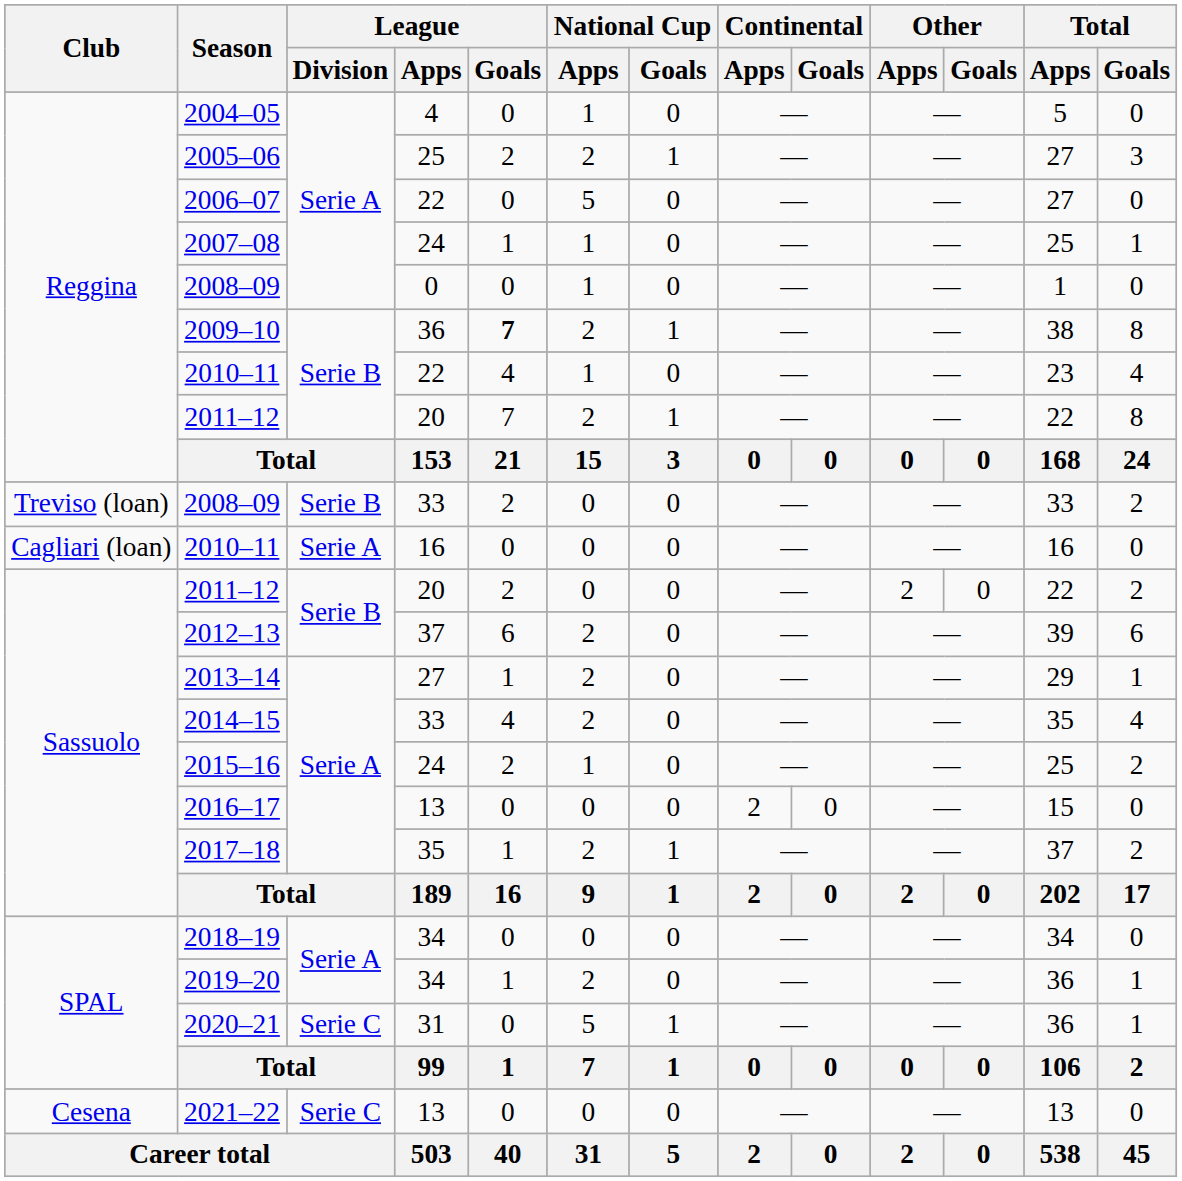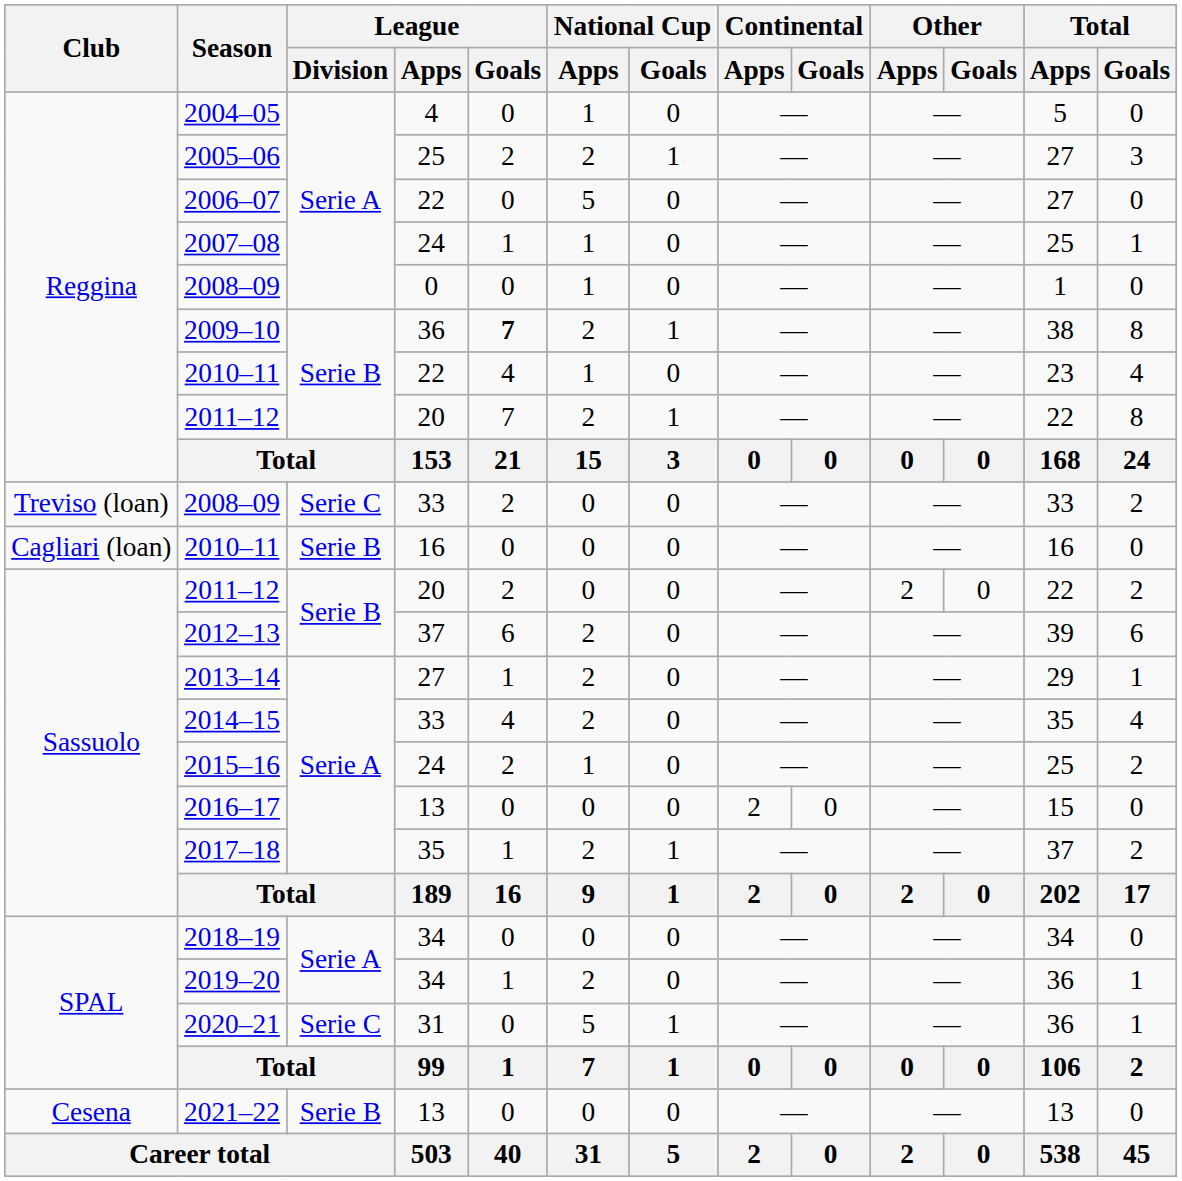 <table class="wikitable" style="text-align: center;">
 <tr>
 <th rowspan="2">Club</th>
 <th rowspan="2">Season</th>
 <th colspan="3">League</th>
 <th colspan="2">National Cup</th>
 <th colspan="2">Continental</th>
 <th colspan="2">Other</th>
 <th colspan="2">Total</th>
 </tr>
 <tr>
 <th>Division</th>
 <th>Apps</th>
 <th>Goals</th>
 <th>Apps</th>
 <th>Goals</th>
 <th>Apps</th>
 <th>Goals</th>
 <th>Apps</th>
 <th>Goals</th>
 <th>Apps</th>
 <th>Goals</th>
 </tr>
 <tr>
 <td rowspan="9"><a href='#'>Reggina</a></td>
 <td><a href='#'>2004–05</a></td>
 <td rowspan="5"><a href='#'>Serie A</a></td>
 <td>4</td>
 <td>0</td>
 <td>1</td>
 <td>0</td>
 <td colspan="2">—</td>
 <td colspan="2">—</td>
 <td>5</td>
 <td>0</td>
 </tr>
 <tr>
 <td><a href='#'>2005–06</a></td>
 <td>25</td>
 <td>2</td>
 <td>2</td>
 <td>1</td>
 <td colspan="2">—</td>
 <td colspan="2">—</td>
 <td>27</td>
 <td>3</td>
 </tr>
 <tr>
 <td><a href='#'>2006–07</a></td>
 <td>22</td>
 <td>0</td>
 <td>5</td>
 <td>0</td>
 <td colspan="2">—</td>
 <td colspan="2">—</td>
 <td>27</td>
 <td>0</td>
 </tr>
 <tr>
 <td><a href='#'>2007–08</a></td>
 <td>24</td>
 <td>1</td>
 <td>1</td>
 <td>0</td>
 <td colspan="2">—</td>
 <td colspan="2">—</td>
 <td>25</td>
 <td>1</td>
 </tr>
 <tr>
 <td><a href='#'>2008–09</a></td>
 <td>0</td>
 <td>0</td>
 <td>1</td>
 <td>0</td>
 <td colspan="2">—</td>
 <td colspan="2">—</td>
 <td>1</td>
 <td>0</td>
 </tr>
 <tr>
 <td><a href='#'>2009–10</a></td>
 <td rowspan="3"><a href='#'>Serie B</a></td>
 <td>36</td>
 <td><strong>7</strong></td>
 <td>2</td>
 <td>1</td>
 <td colspan="2">—</td>
 <td colspan="2">—</td>
 <td>38</td>
 <td>8</td>
 </tr>
 <tr>
 <td><a href='#'>2010–11</a></td>
 <td>22</td>
 <td>4</td>
 <td>1</td>
 <td>0</td>
 <td colspan="2">—</td>
 <td colspan="2">—</td>
 <td>23</td>
 <td>4</td>
 </tr>
 <tr>
 <td><a href='#'>2011–12</a></td>
 <td>20</td>
 <td>7</td>
 <td>2</td>
 <td>1</td>
 <td colspan="2">—</td>
 <td colspan="2">—</td>
 <td>22</td>
 <td>8</td>
 </tr>
 <tr>
 <th colspan="2">Total</th>
 <th>153</th>
 <th>21</th>
 <th>15</th>
 <th>3</th>
 <th>0</th>
 <th>0</th>
 <th>0</th>
 <th>0</th>
 <th>168</th>
 <th>24</th>
 </tr>
 <tr>
 <td><a href='#'>Treviso</a> (loan)</td>
 <td><a href='#'>2008–09</a></td>
-<td><a href='#'>Serie B</a></td>
+<td><a href='#'>Serie C</a></td>
 <td>33</td>
 <td>2</td>
 <td>0</td>
 <td>0</td>
 <td colspan="2">—</td>
 <td colspan="2">—</td>
 <td>33</td>
 <td>2</td>
 </tr>
 <tr>
 <td><a href='#'>Cagliari</a> (loan)</td>
 <td><a href='#'>2010–11</a></td>
-<td><a href='#'>Serie A</a></td>
+<td><a href='#'>Serie B</a></td>
 <td>16</td>
 <td>0</td>
 <td>0</td>
 <td>0</td>
 <td colspan="2">—</td>
 <td colspan="2">—</td>
 <td>16</td>
 <td>0</td>
 </tr>
 <tr>
 <td rowspan="8"><a href='#'>Sassuolo</a></td>
 <td><a href='#'>2011–12</a></td>
 <td rowspan="2"><a href='#'>Serie B</a></td>
 <td>20</td>
 <td>2</td>
 <td>0</td>
 <td>0</td>
 <td colspan="2">—</td>
 <td>2</td>
 <td>0</td>
 <td>22</td>
 <td>2</td>
 </tr>
 <tr>
 <td><a href='#'>2012–13</a></td>
 <td>37</td>
 <td>6</td>
 <td>2</td>
 <td>0</td>
 <td colspan="2">—</td>
 <td colspan="2">—</td>
 <td>39</td>
 <td>6</td>
 </tr>
 <tr>
 <td><a href='#'>2013–14</a></td>
 <td rowspan="5"><a href='#'>Serie A</a></td>
 <td>27</td>
 <td>1</td>
 <td>2</td>
 <td>0</td>
 <td colspan="2">—</td>
 <td colspan="2">—</td>
 <td>29</td>
 <td>1</td>
 </tr>
 <tr>
 <td><a href='#'>2014–15</a></td>
 <td>33</td>
 <td>4</td>
 <td>2</td>
 <td>0</td>
 <td colspan="2">—</td>
 <td colspan="2">—</td>
 <td>35</td>
 <td>4</td>
 </tr>
 <tr>
 <td><a href='#'>2015–16</a></td>
 <td>24</td>
 <td>2</td>
 <td>1</td>
 <td>0</td>
 <td colspan="2">—</td>
 <td colspan="2">—</td>
 <td>25</td>
 <td>2</td>
 </tr>
 <tr>
 <td><a href='#'>2016–17</a></td>
 <td>13</td>
 <td>0</td>
 <td>0</td>
 <td>0</td>
 <td>2</td>
 <td>0</td>
 <td colspan="2">—</td>
 <td>15</td>
 <td>0</td>
 </tr>
 <tr>
 <td><a href='#'>2017–18</a></td>
 <td>35</td>
 <td>1</td>
 <td>2</td>
 <td>1</td>
 <td colspan="2">—</td>
 <td colspan="2">—</td>
 <td>37</td>
 <td>2</td>
 </tr>
 <tr>
 <th colspan="2">Total</th>
 <th>189</th>
 <th>16</th>
 <th>9</th>
 <th>1</th>
 <th>2</th>
 <th>0</th>
 <th>2</th>
 <th>0</th>
 <th>202</th>
 <th>17</th>
 </tr>
 <tr>
 <td rowspan="4"><a href='#'>SPAL</a></td>
 <td><a href='#'>2018–19</a></td>
 <td rowspan="2"><a href='#'>Serie A</a></td>
 <td>34</td>
 <td>0</td>
 <td>0</td>
 <td>0</td>
 <td colspan="2">—</td>
 <td colspan="2">—</td>
 <td>34</td>
 <td>0</td>
 </tr>
 <tr>
 <td><a href='#'>2019–20</a></td>
 <td>34</td>
 <td>1</td>
 <td>2</td>
 <td>0</td>
 <td colspan="2">—</td>
 <td colspan="2">—</td>
 <td>36</td>
 <td>1</td>
 </tr>
 <tr>
 <td><a href='#'>2020–21</a></td>
 <td><a href='#'>Serie C</a></td>
 <td>31</td>
 <td>0</td>
 <td>5</td>
 <td>1</td>
 <td colspan="2">—</td>
 <td colspan="2">—</td>
 <td>36</td>
 <td>1</td>
 </tr>
 <tr>
 <th colspan="2">Total</th>
 <th>99</th>
 <th>1</th>
 <th>7</th>
 <th>1</th>
 <th>0</th>
 <th>0</th>
 <th>0</th>
 <th>0</th>
 <th>106</th>
 <th>2</th>
 </tr>
 <tr>
 <td><a href='#'>Cesena</a></td>
 <td><a href='#'>2021–22</a></td>
-<td><a href='#'>Serie C</a></td>
+<td><a href='#'>Serie B</a></td>
 <td>13</td>
 <td>0</td>
 <td>0</td>
 <td>0</td>
 <td colspan="2">—</td>
 <td colspan="2">—</td>
 <td>13</td>
 <td>0</td>
 </tr>
 <tr>
 <th colspan="3">Career total</th>
 <th>503</th>
 <th>40</th>
 <th>31</th>
 <th>5</th>
 <th>2</th>
 <th>0</th>
 <th>2</th>
 <th>0</th>
 <th>538</th>
 <th>45</th>
 </tr>
 </table>
